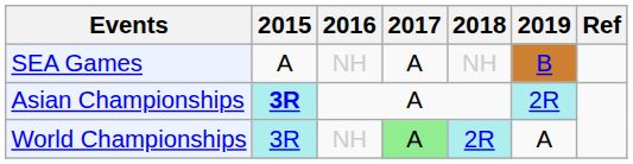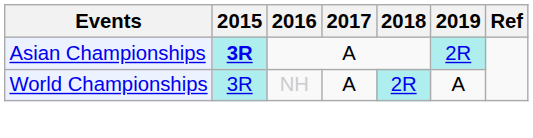 <table class="wikitable" style="font-size: 90%; text-align:center">
 <tr>
 <th>Events</th>
 <th>2015</th>
 <th>2016</th>
 <th>2017</th>
 <th>2018</th>
 <th>2019</th>
 <th>Ref</th>
 </tr>
 <tr>
-<td bgcolor="#ECF2FF"; align="left"><a href='#'>SEA Games</a></td>
-<td>A</td>
-<td style=color:#ccc>NH</td>
-<td>A</td>
-<td style=color:#ccc>NH</td>
-<td bgcolor=CD7F32><a href='#'>B</a></td>
-<td></td>
-</tr>
-<tr>
 <td bgcolor="#ECF2FF"; align="left"><a href='#'>Asian Championships</a></td>
 <td bgcolor=AFEEEE><strong><a href='#'>3R</a></strong></td>
 <td colspan="3">A</td>
 <td bgcolor=AFEEEE><a href='#'>2R</a></td>
 </tr>
 <tr>
 <td bgcolor="#ECF2FF"; align="left"><a href='#'>World Championships</a></td>
 <td bgcolor=AFEEEE><a href='#'>3R</a></td>
 <td style=color:#ccc>NH</td>
-<td style="background: lightgreen;">A</td>
+<td>A</td>
 <td bgcolor=AFEEEE><a href='#'>2R</a></td>
 <td>A</td>
 </tr>
 </table>
